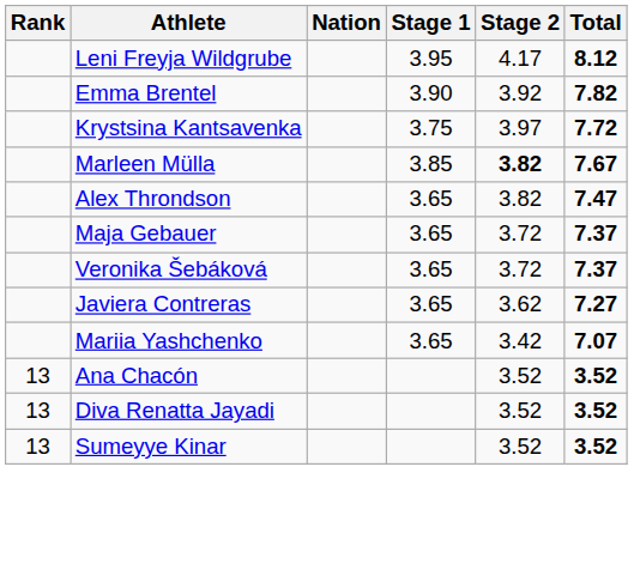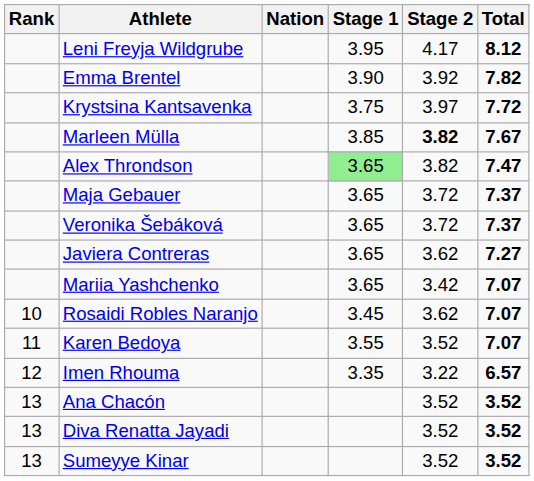 <table class="wikitable sortable" style="text-align:center">
 <tr>
 <th>Rank</th>
 <th>Athlete</th>
 <th>Nation</th>
 <th>Stage 1</th>
 <th>Stage 2</th>
 <th>Total</th>
 </tr>
 <tr>
 <td></td>
 <td align=left><a href='#'>Leni Freyja Wildgrube</a></td>
 <td align=left></td>
 <td>3.95</td>
 <td>4.17</td>
 <td><strong>8.12</strong></td>
 </tr>
 <tr>
 <td></td>
 <td align=left><a href='#'>Emma Brentel</a></td>
 <td align=left></td>
 <td>3.90</td>
 <td>3.92</td>
 <td><strong>7.82</strong></td>
 </tr>
 <tr>
 <td></td>
 <td align=left><a href='#'>Krystsina Kantsavenka</a></td>
 <td align=left></td>
 <td>3.75</td>
 <td>3.97</td>
 <td><strong>7.72</strong></td>
 </tr>
 <tr>
 <td></td>
 <td align=left><a href='#'>Marleen Mülla</a></td>
 <td align=left></td>
 <td>3.85</td>
 <td><strong>3.82</strong></td>
 <td><strong>7.67</strong></td>
 </tr>
 <tr>
 <td></td>
 <td align=left><a href='#'>Alex Throndson</a></td>
 <td align=left></td>
-<td>3.65</td>
+<td style="background: lightgreen;">3.65</td>
 <td>3.82</td>
 <td><strong>7.47</strong></td>
 </tr>
 <tr>
 <td></td>
 <td align=left><a href='#'>Maja Gebauer</a></td>
 <td align=left></td>
 <td>3.65</td>
 <td>3.72</td>
 <td><strong>7.37</strong></td>
 </tr>
 <tr>
 <td></td>
 <td align=left><a href='#'>Veronika Šebáková</a></td>
 <td align=left></td>
 <td>3.65</td>
 <td>3.72</td>
 <td><strong>7.37</strong></td>
 </tr>
 <tr>
 <td></td>
 <td align=left><a href='#'>Javiera Contreras</a></td>
 <td align=left></td>
 <td>3.65</td>
 <td>3.62</td>
 <td><strong>7.27</strong></td>
 </tr>
 <tr>
 <td></td>
 <td align=left><a href='#'>Mariia Yashchenko</a></td>
 <td align=left></td>
 <td>3.65</td>
 <td>3.42</td>
 <td><strong>7.07</strong></td>
 </tr>
 <tr>
+<td>10</td>
+<td align=left><a href='#'>Rosaidi Robles Naranjo</a></td>
+<td align=left></td>
+<td>3.45</td>
+<td>3.62</td>
+<td><strong>7.07</strong></td>
+</tr>
+<tr>
+<td>11</td>
+<td align=left><a href='#'>Karen Bedoya</a></td>
+<td align=left></td>
+<td>3.55</td>
+<td>3.52</td>
+<td><strong>7.07</strong></td>
+</tr>
+<tr>
+<td>12</td>
+<td align=left><a href='#'>Imen Rhouma</a></td>
+<td align=left></td>
+<td>3.35</td>
+<td>3.22</td>
+<td><strong>6.57</strong></td>
+</tr>
+<tr>
 <td>13</td>
 <td align=left><a href='#'>Ana Chacón</a></td>
 <td align=left></td>
 <td></td>
 <td>3.52</td>
 <td><strong>3.52</strong></td>
 </tr>
 <tr>
 <td>13</td>
 <td align=left><a href='#'>Diva Renatta Jayadi</a></td>
 <td align=left></td>
 <td></td>
 <td>3.52</td>
 <td><strong>3.52</strong></td>
 </tr>
 <tr>
 <td>13</td>
 <td align=left><a href='#'>Sumeyye Kinar</a></td>
 <td align=left></td>
 <td></td>
 <td>3.52</td>
 <td><strong>3.52</strong></td>
 </tr>
 </table>
